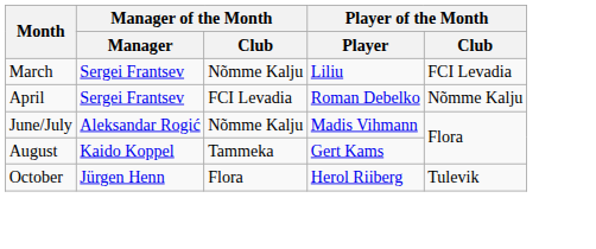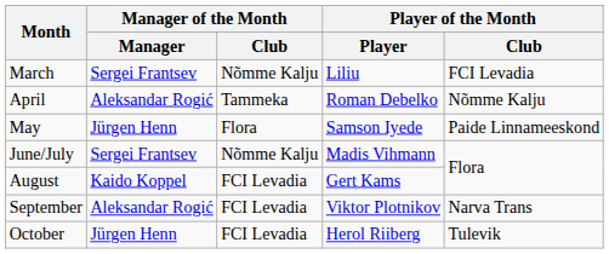 <table class="wikitable">
 <tr>
 <th rowspan=2>Month</th>
 <th colspan=2>Manager of the Month</th>
 <th colspan=2>Player of the Month</th>
 </tr>
 <tr>
 <th>Manager</th>
 <th>Club</th>
 <th>Player</th>
 <th>Club</th>
 </tr>
 <tr>
 <td>March</td>
 <td> <a href='#'>Sergei Frantsev</a></td>
 <td>Nõmme Kalju</td>
 <td> <a href='#'>Liliu</a></td>
 <td>FCI Levadia</td>
 </tr>
 <tr>
 <td>April</td>
-<td> <a href='#'>Sergei Frantsev</a></td>
-<td>FCI Levadia</td>
+<td> <a href='#'>Aleksandar Rogić</a></td>
+<td>Tammeka</td>
 <td> <a href='#'>Roman Debelko</a></td>
 <td>Nõmme Kalju</td>
 </tr>
 <tr>
+<td>May</td>
+<td> <a href='#'>Jürgen Henn</a></td>
+<td>Flora</td>
+<td> <a href='#'>Samson Iyede</a></td>
+<td>Paide Linnameeskond</td>
+</tr>
+<tr>
 <td>June/July</td>
-<td> <a href='#'>Aleksandar Rogić</a></td>
+<td> <a href='#'>Sergei Frantsev</a></td>
 <td>Nõmme Kalju</td>
 <td> <a href='#'>Madis Vihmann</a></td>
 <td rowspan=2>Flora</td>
 </tr>
 <tr>
 <td>August</td>
 <td> <a href='#'>Kaido Koppel</a></td>
-<td>Tammeka</td>
+<td>FCI Levadia</td>
 <td> <a href='#'>Gert Kams</a></td>
+</tr>
+<tr>
+<td>September</td>
+<td> <a href='#'>Aleksandar Rogić</a></td>
+<td>FCI Levadia</td>
+<td> <a href='#'>Viktor Plotnikov</a></td>
+<td>Narva Trans</td>
 </tr>
 <tr>
 <td>October</td>
 <td> <a href='#'>Jürgen Henn</a></td>
-<td>Flora</td>
+<td>FCI Levadia</td>
 <td> <a href='#'>Herol Riiberg</a></td>
 <td>Tulevik</td>
 </tr>
 </table>
